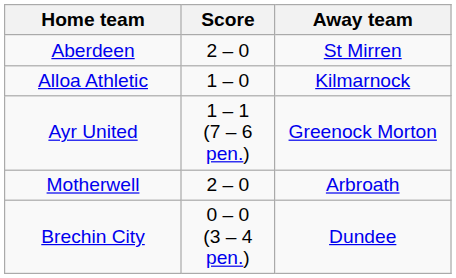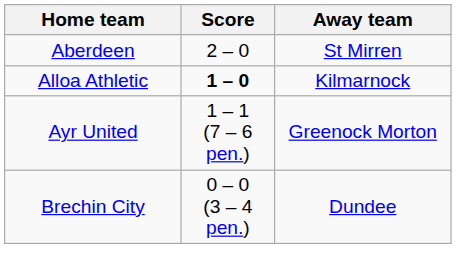 <table class="wikitable" style="text-align: center">
 <tr>
 <th width=140>Home team</th>
 <th width=70>Score</th>
 <th width=140>Away team</th>
 </tr>
 <tr>
 <td><a href='#'>Aberdeen</a></td>
 <td>2 – 0</td>
 <td><a href='#'>St Mirren</a></td>
 </tr>
 <tr>
 <td><a href='#'>Alloa Athletic</a></td>
-<td>1 – 0</td>
+<td><strong>1 – 0</strong></td>
 <td><a href='#'>Kilmarnock</a></td>
 </tr>
 <tr>
 <td><a href='#'>Ayr United</a></td>
 <td>1 – 1<br> (7 – 6 <a href='#'>pen.</a>)</td>
 <td><a href='#'>Greenock Morton</a></td>
 </tr>
 <tr>
-<td><a href='#'>Motherwell</a></td>
-<td>2 – 0</td>
-<td><a href='#'>Arbroath</a></td>
-</tr>
-<tr>
 <td><a href='#'>Brechin City</a></td>
 <td>0 – 0 <br>(3 – 4 <a href='#'>pen.</a>)</td>
 <td><a href='#'>Dundee</a></td>
 </tr>
 </table>
